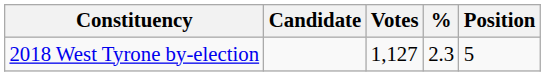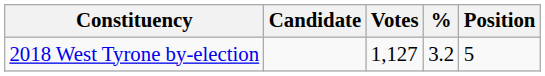 <table class="wikitable sortable">
 <tr>
 <th>Constituency</th>
 <th>Candidate</th>
 <th>Votes</th>
 <th>%</th>
 <th>Position</th>
 </tr>
 <tr>
 <td><a href='#'>2018 West Tyrone by-election</a></td>
 <td></td>
 <td>1,127</td>
-<td>2.3</td>
+<td>3.2</td>
 <td>5</td>
 </tr>
 </table>
